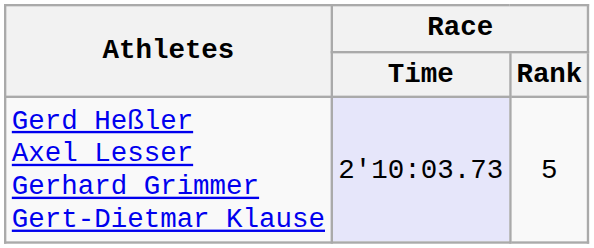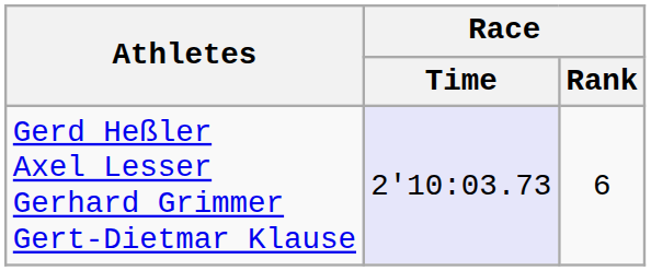 <table class="wikitable" border="1" style="font-size:90%">
 <tr>
 <th rowspan=2>Athletes</th>
 <th colspan=2>Race</th>
 </tr>
 <tr>
 <th>Time</th>
 <th>Rank</th>
 </tr>
 <tr>
 <td><a href='#'>Gerd Heßler</a><br><a href='#'>Axel Lesser</a><br><a href='#'>Gerhard Grimmer</a><br><a href='#'>Gert-Dietmar Klause</a></td>
 <td align=center style="background: lavender;">2'10:03.73</td>
-<td align=center>5</td>
+<td align=center>6</td>
 </tr>
 </table>
